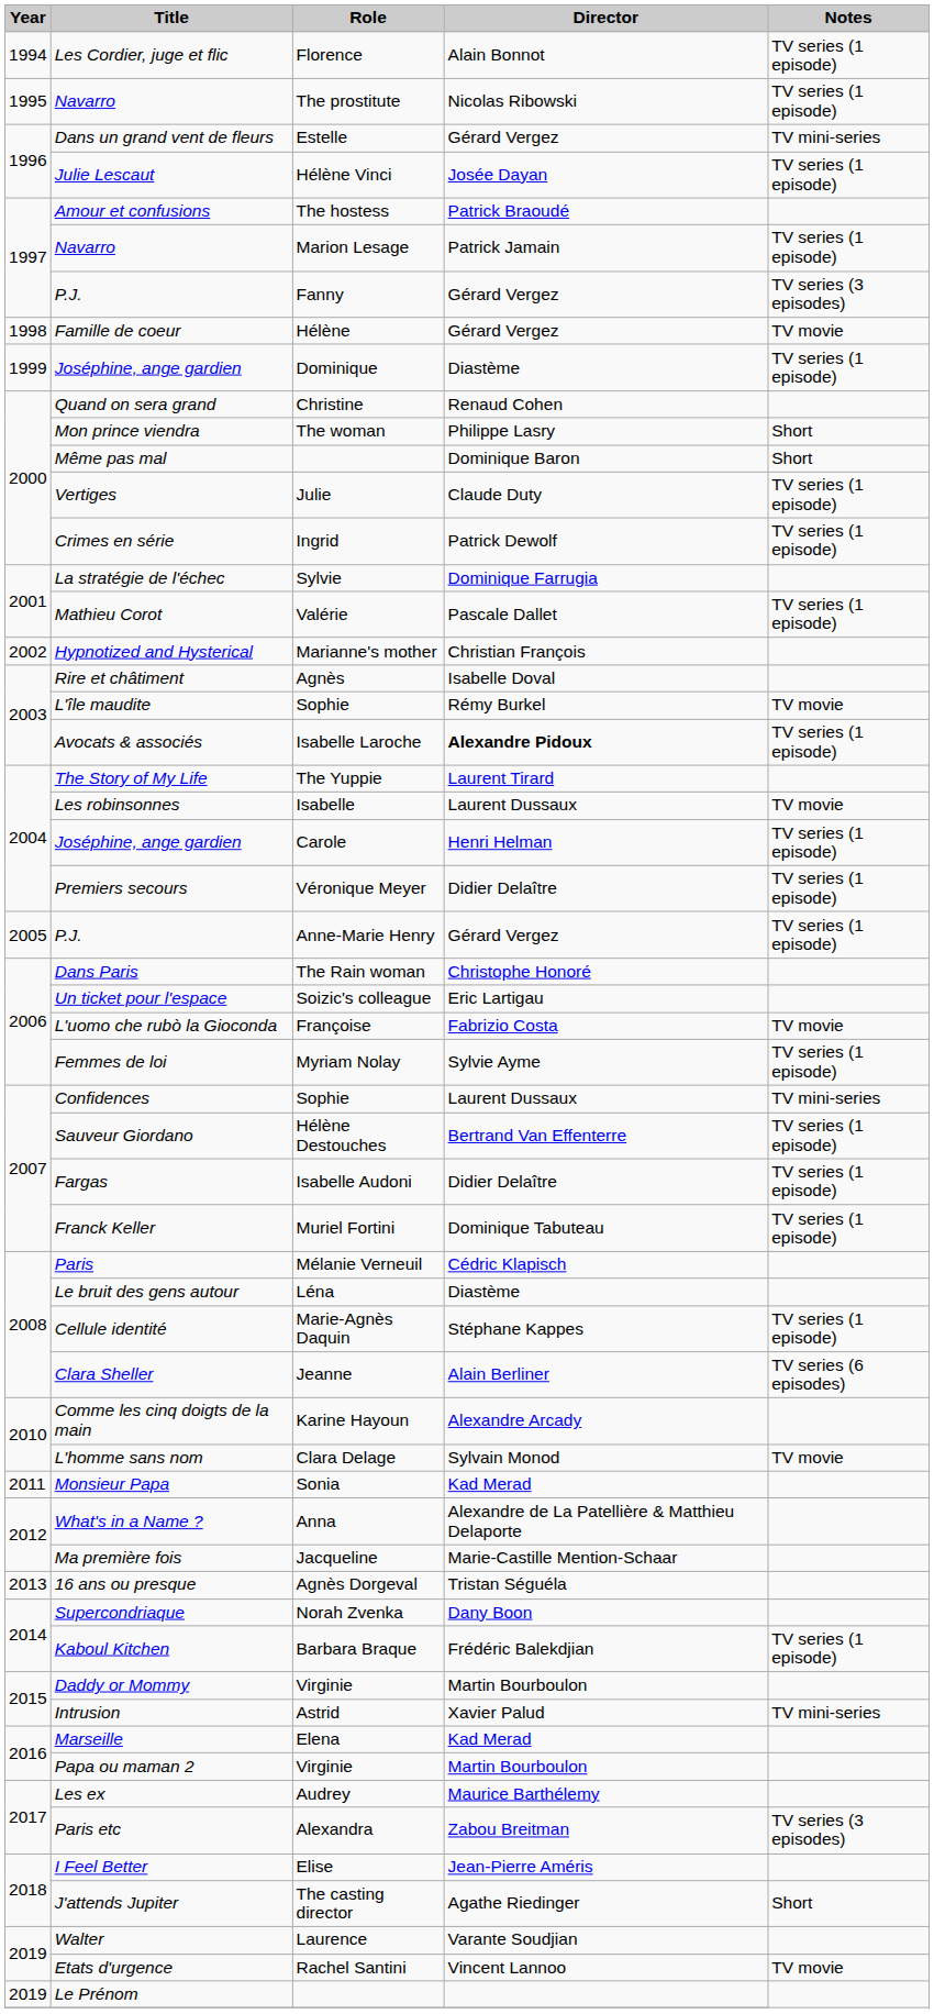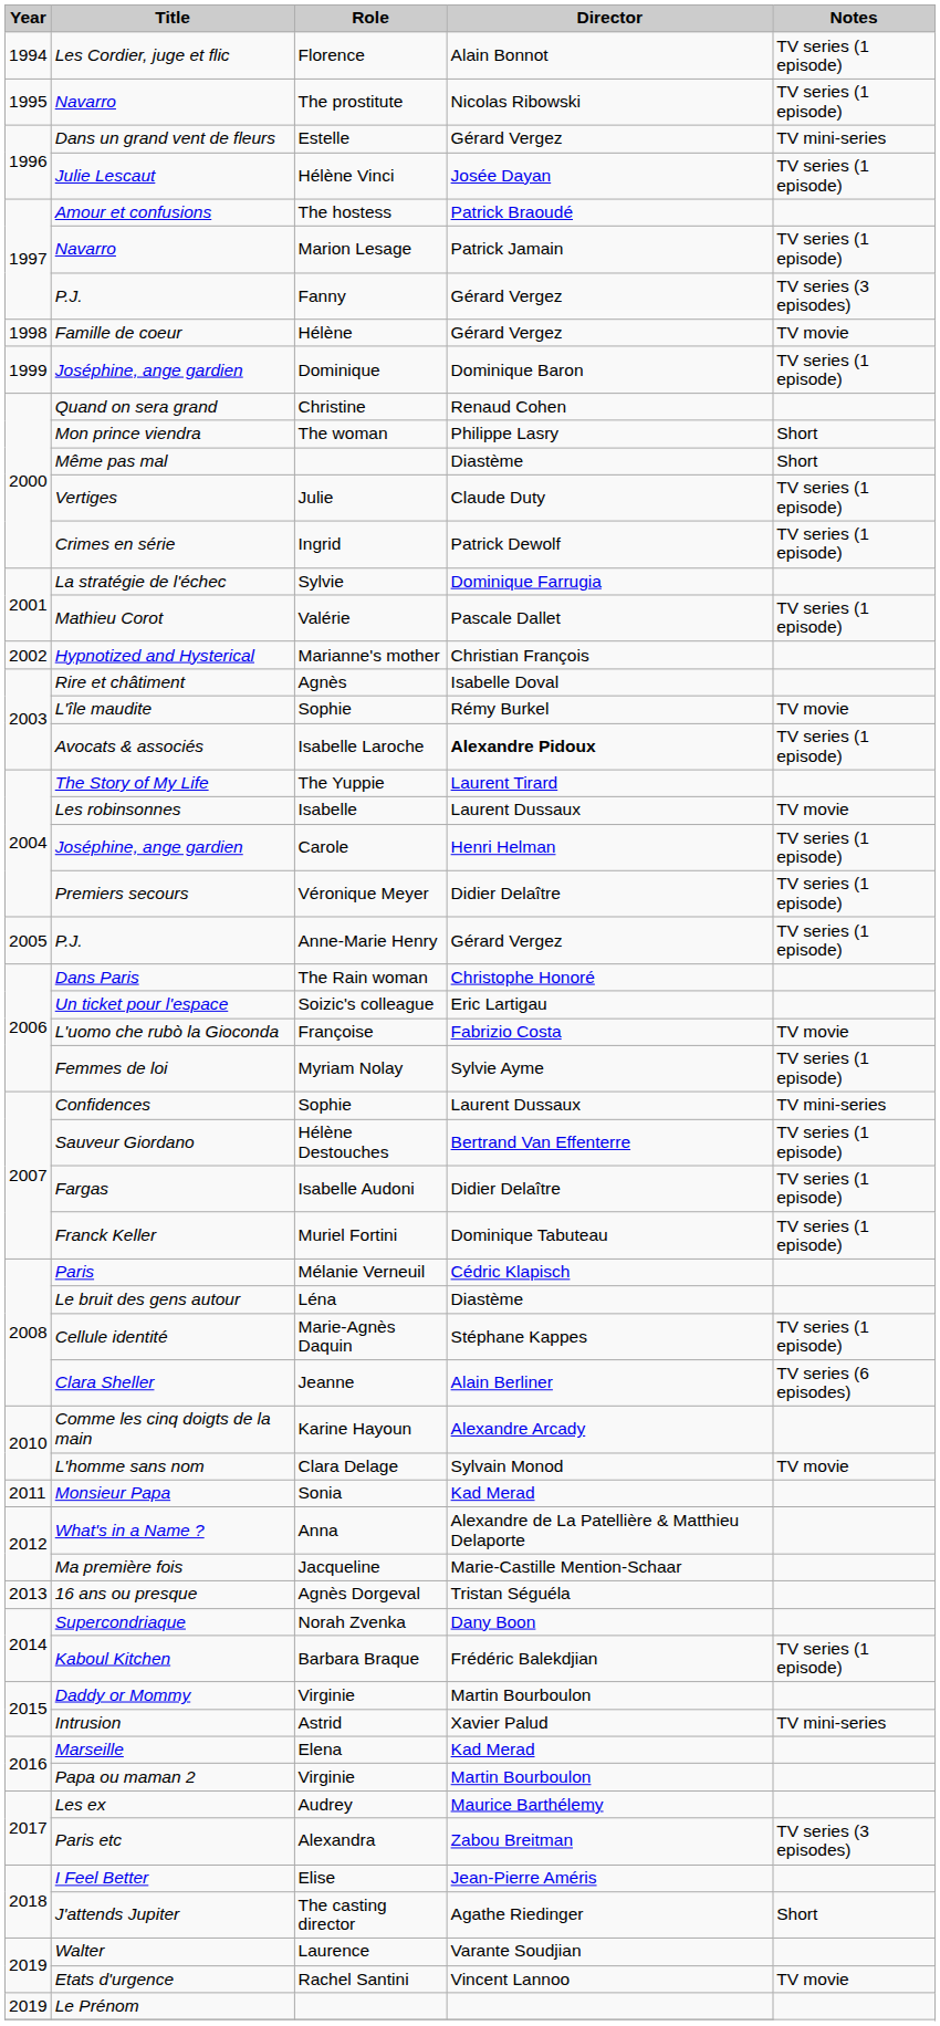 <table class="wikitable">
 <tr>
 <th style="background: #CCCCCC;">Year</th>
 <th style="background: #CCCCCC;">Title</th>
 <th style="background: #CCCCCC;">Role</th>
 <th style="background: #CCCCCC;">Director</th>
 <th style="background: #CCCCCC;">Notes</th>
 </tr>
 <tr>
 <td>1994</td>
 <td><em>Les Cordier, juge et flic</em></td>
 <td>Florence</td>
 <td>Alain Bonnot</td>
 <td>TV series (1 episode)</td>
 </tr>
 <tr>
 <td>1995</td>
 <td><em><a href='#'>Navarro</a></em></td>
 <td>The prostitute</td>
 <td>Nicolas Ribowski</td>
 <td>TV series (1 episode)</td>
 </tr>
 <tr>
 <td rowspan=2>1996</td>
 <td><em>Dans un grand vent de fleurs</em></td>
 <td>Estelle</td>
 <td>Gérard Vergez</td>
 <td>TV mini-series</td>
 </tr>
 <tr>
 <td><em><a href='#'>Julie Lescaut</a></em></td>
 <td>Hélène Vinci</td>
 <td><a href='#'>Josée Dayan</a></td>
 <td>TV series (1 episode)</td>
 </tr>
 <tr>
 <td rowspan=3>1997</td>
 <td><em><a href='#'>Amour et confusions</a></em></td>
 <td>The hostess</td>
 <td><a href='#'>Patrick Braoudé</a></td>
 <td></td>
 </tr>
 <tr>
 <td><em><a href='#'>Navarro</a></em></td>
 <td>Marion Lesage</td>
 <td>Patrick Jamain</td>
 <td>TV series (1 episode)</td>
 </tr>
 <tr>
 <td><em>P.J.</em></td>
 <td>Fanny</td>
 <td>Gérard Vergez</td>
 <td>TV series (3 episodes)</td>
 </tr>
 <tr>
 <td>1998</td>
 <td><em>Famille de coeur</em></td>
 <td>Hélène</td>
 <td>Gérard Vergez</td>
 <td>TV movie</td>
 </tr>
 <tr>
 <td>1999</td>
 <td><em><a href='#'>Joséphine, ange gardien</a></em></td>
 <td>Dominique</td>
-<td>Diastème</td>
+<td>Dominique Baron</td>
 <td>TV series (1 episode)</td>
 </tr>
 <tr>
 <td rowspan=5>2000</td>
 <td><em>Quand on sera grand</em></td>
 <td>Christine</td>
 <td>Renaud Cohen</td>
 <td></td>
 </tr>
 <tr>
 <td><em>Mon prince viendra</em></td>
 <td>The woman</td>
 <td>Philippe Lasry</td>
 <td>Short</td>
 </tr>
 <tr>
 <td><em>Même pas mal</em></td>
 <td></td>
-<td>Dominique Baron</td>
+<td>Diastème</td>
 <td>Short</td>
 </tr>
 <tr>
 <td><em>Vertiges</em></td>
 <td>Julie</td>
 <td>Claude Duty</td>
 <td>TV series (1 episode)</td>
 </tr>
 <tr>
 <td><em>Crimes en série</em></td>
 <td>Ingrid</td>
 <td>Patrick Dewolf</td>
 <td>TV series (1 episode)</td>
 </tr>
 <tr>
 <td rowspan=2>2001</td>
 <td><em>La stratégie de l'échec</em></td>
 <td>Sylvie</td>
 <td><a href='#'>Dominique Farrugia</a></td>
 <td></td>
 </tr>
 <tr>
 <td><em>Mathieu Corot</em></td>
 <td>Valérie</td>
 <td>Pascale Dallet</td>
 <td>TV series (1 episode)</td>
 </tr>
 <tr>
 <td>2002</td>
 <td><em><a href='#'>Hypnotized and Hysterical</a></em></td>
 <td>Marianne's mother</td>
 <td>Christian François</td>
 <td></td>
 </tr>
 <tr>
 <td rowspan=3>2003</td>
 <td><em>Rire et châtiment</em></td>
 <td>Agnès</td>
 <td>Isabelle Doval</td>
 <td></td>
 </tr>
 <tr>
 <td><em>L'île maudite</em></td>
 <td>Sophie</td>
 <td>Rémy Burkel</td>
 <td>TV movie</td>
 </tr>
 <tr>
 <td><em>Avocats & associés</em></td>
 <td>Isabelle Laroche</td>
 <td><strong>Alexandre Pidoux</strong></td>
 <td>TV series (1 episode)</td>
 </tr>
 <tr>
 <td rowspan=4>2004</td>
 <td><em><a href='#'>The Story of My Life</a></em></td>
 <td>The Yuppie</td>
 <td><a href='#'>Laurent Tirard</a></td>
 <td></td>
 </tr>
 <tr>
 <td><em>Les robinsonnes</em></td>
 <td>Isabelle</td>
 <td>Laurent Dussaux</td>
 <td>TV movie</td>
 </tr>
 <tr>
 <td><em><a href='#'>Joséphine, ange gardien</a></em></td>
 <td>Carole</td>
 <td><a href='#'>Henri Helman</a></td>
 <td>TV series (1 episode)</td>
 </tr>
 <tr>
 <td><em>Premiers secours</em></td>
 <td>Véronique Meyer</td>
 <td>Didier Delaître</td>
 <td>TV series (1 episode)</td>
 </tr>
 <tr>
 <td>2005</td>
 <td><em>P.J.</em></td>
 <td>Anne-Marie Henry</td>
 <td>Gérard Vergez</td>
 <td>TV series (1 episode)</td>
 </tr>
 <tr>
 <td rowspan=4>2006</td>
 <td><em><a href='#'>Dans Paris</a></em></td>
 <td>The Rain woman</td>
 <td><a href='#'>Christophe Honoré</a></td>
 <td></td>
 </tr>
 <tr>
 <td><em><a href='#'>Un ticket pour l'espace</a></em></td>
 <td>Soizic's colleague</td>
 <td>Eric Lartigau</td>
 <td></td>
 </tr>
 <tr>
 <td><em>L'uomo che rubò la Gioconda</em></td>
 <td>Françoise</td>
 <td><a href='#'>Fabrizio Costa</a></td>
 <td>TV movie</td>
 </tr>
 <tr>
 <td><em>Femmes de loi</em></td>
 <td>Myriam Nolay</td>
 <td>Sylvie Ayme</td>
 <td>TV series (1 episode)</td>
 </tr>
 <tr>
 <td rowspan=4>2007</td>
 <td><em>Confidences</em></td>
 <td>Sophie</td>
 <td>Laurent Dussaux</td>
 <td>TV mini-series</td>
 </tr>
 <tr>
 <td><em>Sauveur Giordano</em></td>
 <td>Hélène Destouches</td>
 <td><a href='#'>Bertrand Van Effenterre</a></td>
 <td>TV series (1 episode)</td>
 </tr>
 <tr>
 <td><em>Fargas</em></td>
 <td>Isabelle Audoni</td>
 <td>Didier Delaître</td>
 <td>TV series (1 episode)</td>
 </tr>
 <tr>
 <td><em>Franck Keller</em></td>
 <td>Muriel Fortini</td>
 <td>Dominique Tabuteau</td>
 <td>TV series (1 episode)</td>
 </tr>
 <tr>
 <td rowspan=4>2008</td>
 <td><em><a href='#'>Paris</a></em></td>
 <td>Mélanie Verneuil</td>
 <td><a href='#'>Cédric Klapisch</a></td>
 <td></td>
 </tr>
 <tr>
 <td><em>Le bruit des gens autour</em></td>
 <td>Léna</td>
 <td>Diastème</td>
 <td></td>
 </tr>
 <tr>
 <td><em>Cellule identité</em></td>
 <td>Marie-Agnès Daquin</td>
 <td>Stéphane Kappes</td>
 <td>TV series (1 episode)</td>
 </tr>
 <tr>
 <td><em><a href='#'>Clara Sheller</a></em></td>
 <td>Jeanne</td>
 <td><a href='#'>Alain Berliner</a></td>
 <td>TV series (6 episodes)</td>
 </tr>
 <tr>
 <td rowspan=2>2010</td>
 <td><em>Comme les cinq doigts de la main</em></td>
 <td>Karine Hayoun</td>
 <td><a href='#'>Alexandre Arcady</a></td>
 <td></td>
 </tr>
 <tr>
 <td><em>L'homme sans nom</em></td>
 <td>Clara Delage</td>
 <td>Sylvain Monod</td>
 <td>TV movie</td>
 </tr>
 <tr>
 <td>2011</td>
 <td><em><a href='#'>Monsieur Papa</a></em></td>
 <td>Sonia</td>
 <td><a href='#'>Kad Merad</a></td>
 <td></td>
 </tr>
 <tr>
 <td rowspan=2>2012</td>
 <td><em><a href='#'>What's in a Name ?</a></em></td>
 <td>Anna</td>
 <td>Alexandre de La Patellière & Matthieu Delaporte</td>
 <td></td>
 </tr>
 <tr>
 <td><em>Ma première fois</em></td>
 <td>Jacqueline</td>
 <td>Marie-Castille Mention-Schaar</td>
 <td></td>
 </tr>
 <tr>
 <td>2013</td>
 <td><em>16 ans ou presque</em></td>
 <td>Agnès Dorgeval</td>
 <td>Tristan Séguéla</td>
 <td></td>
 </tr>
 <tr>
 <td rowspan=2>2014</td>
 <td><em><a href='#'>Supercondriaque</a></em></td>
 <td>Norah Zvenka</td>
 <td><a href='#'>Dany Boon</a></td>
 <td></td>
 </tr>
 <tr>
 <td><em><a href='#'>Kaboul Kitchen</a></em></td>
 <td>Barbara Braque</td>
 <td>Frédéric Balekdjian</td>
 <td>TV series (1 episode)</td>
 </tr>
 <tr>
 <td rowspan=2>2015</td>
 <td><em><a href='#'>Daddy or Mommy</a></em></td>
 <td>Virginie</td>
 <td>Martin Bourboulon</td>
 <td></td>
 </tr>
 <tr>
 <td><em>Intrusion</em></td>
 <td>Astrid</td>
 <td>Xavier Palud</td>
 <td>TV mini-series</td>
 </tr>
 <tr>
 <td rowspan=2>2016</td>
 <td><em><a href='#'>Marseille</a></em></td>
 <td>Elena</td>
 <td><a href='#'>Kad Merad</a></td>
 <td></td>
 </tr>
 <tr>
 <td><em>Papa ou maman 2</em></td>
 <td>Virginie</td>
 <td><a href='#'>Martin Bourboulon</a></td>
 <td></td>
 </tr>
 <tr>
 <td rowspan=2>2017</td>
 <td><em>Les ex</em></td>
 <td>Audrey</td>
 <td><a href='#'>Maurice Barthélemy</a></td>
 <td></td>
 </tr>
 <tr>
 <td><em>Paris etc</em></td>
 <td>Alexandra</td>
 <td><a href='#'>Zabou Breitman</a></td>
 <td>TV series (3 episodes)</td>
 </tr>
 <tr>
 <td rowspan=2>2018</td>
 <td><em><a href='#'>I Feel Better</a></em></td>
 <td>Elise</td>
 <td><a href='#'>Jean-Pierre Améris</a></td>
 <td></td>
 </tr>
 <tr>
 <td><em>J'attends Jupiter</em></td>
 <td>The casting director</td>
 <td>Agathe Riedinger</td>
 <td>Short</td>
 </tr>
 <tr>
 <td rowspan=2>2019</td>
 <td><em>Walter</em></td>
 <td>Laurence</td>
 <td>Varante Soudjian</td>
 <td></td>
 </tr>
 <tr>
 <td><em>Etats d'urgence</em></td>
 <td>Rachel Santini</td>
 <td>Vincent Lannoo</td>
 <td>TV movie</td>
 </tr>
 <tr>
 <td>2019</td>
 <td><em>Le Prénom</em></td>
 <td></td>
 <td></td>
 </tr>
 <tr>
 </tr>
 </table>
